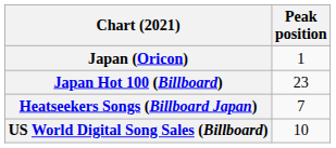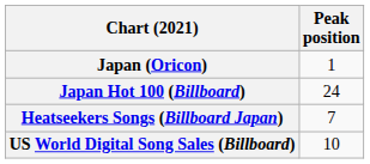 <table class="wikitable sortable plainrowheaders" style="text-align:center;">
 <tr>
 <th scope="col">Chart (2021)</th>
 <th scope="col">Peak<br>position</th>
 </tr>
 <tr>
 <th scope="row">Japan (<a href='#'>Oricon</a>)</th>
 <td>1</td>
 </tr>
 <tr>
 <th scope="row"><a href='#'>Japan Hot 100</a> (<em><a href='#'>Billboard</a></em>)</th>
-<td>23</td>
+<td>24</td>
 </tr>
 <tr>
 <th scope="row"><a href='#'>Heatseekers Songs</a> (<em><a href='#'>Billboard Japan</a></em>)</th>
 <td>7</td>
 </tr>
 <tr>
 <th scope="row">US <a href='#'>World Digital Song Sales</a> (<em>Billboard</em>)</th>
 <td>10</td>
 </tr>
 </table>
